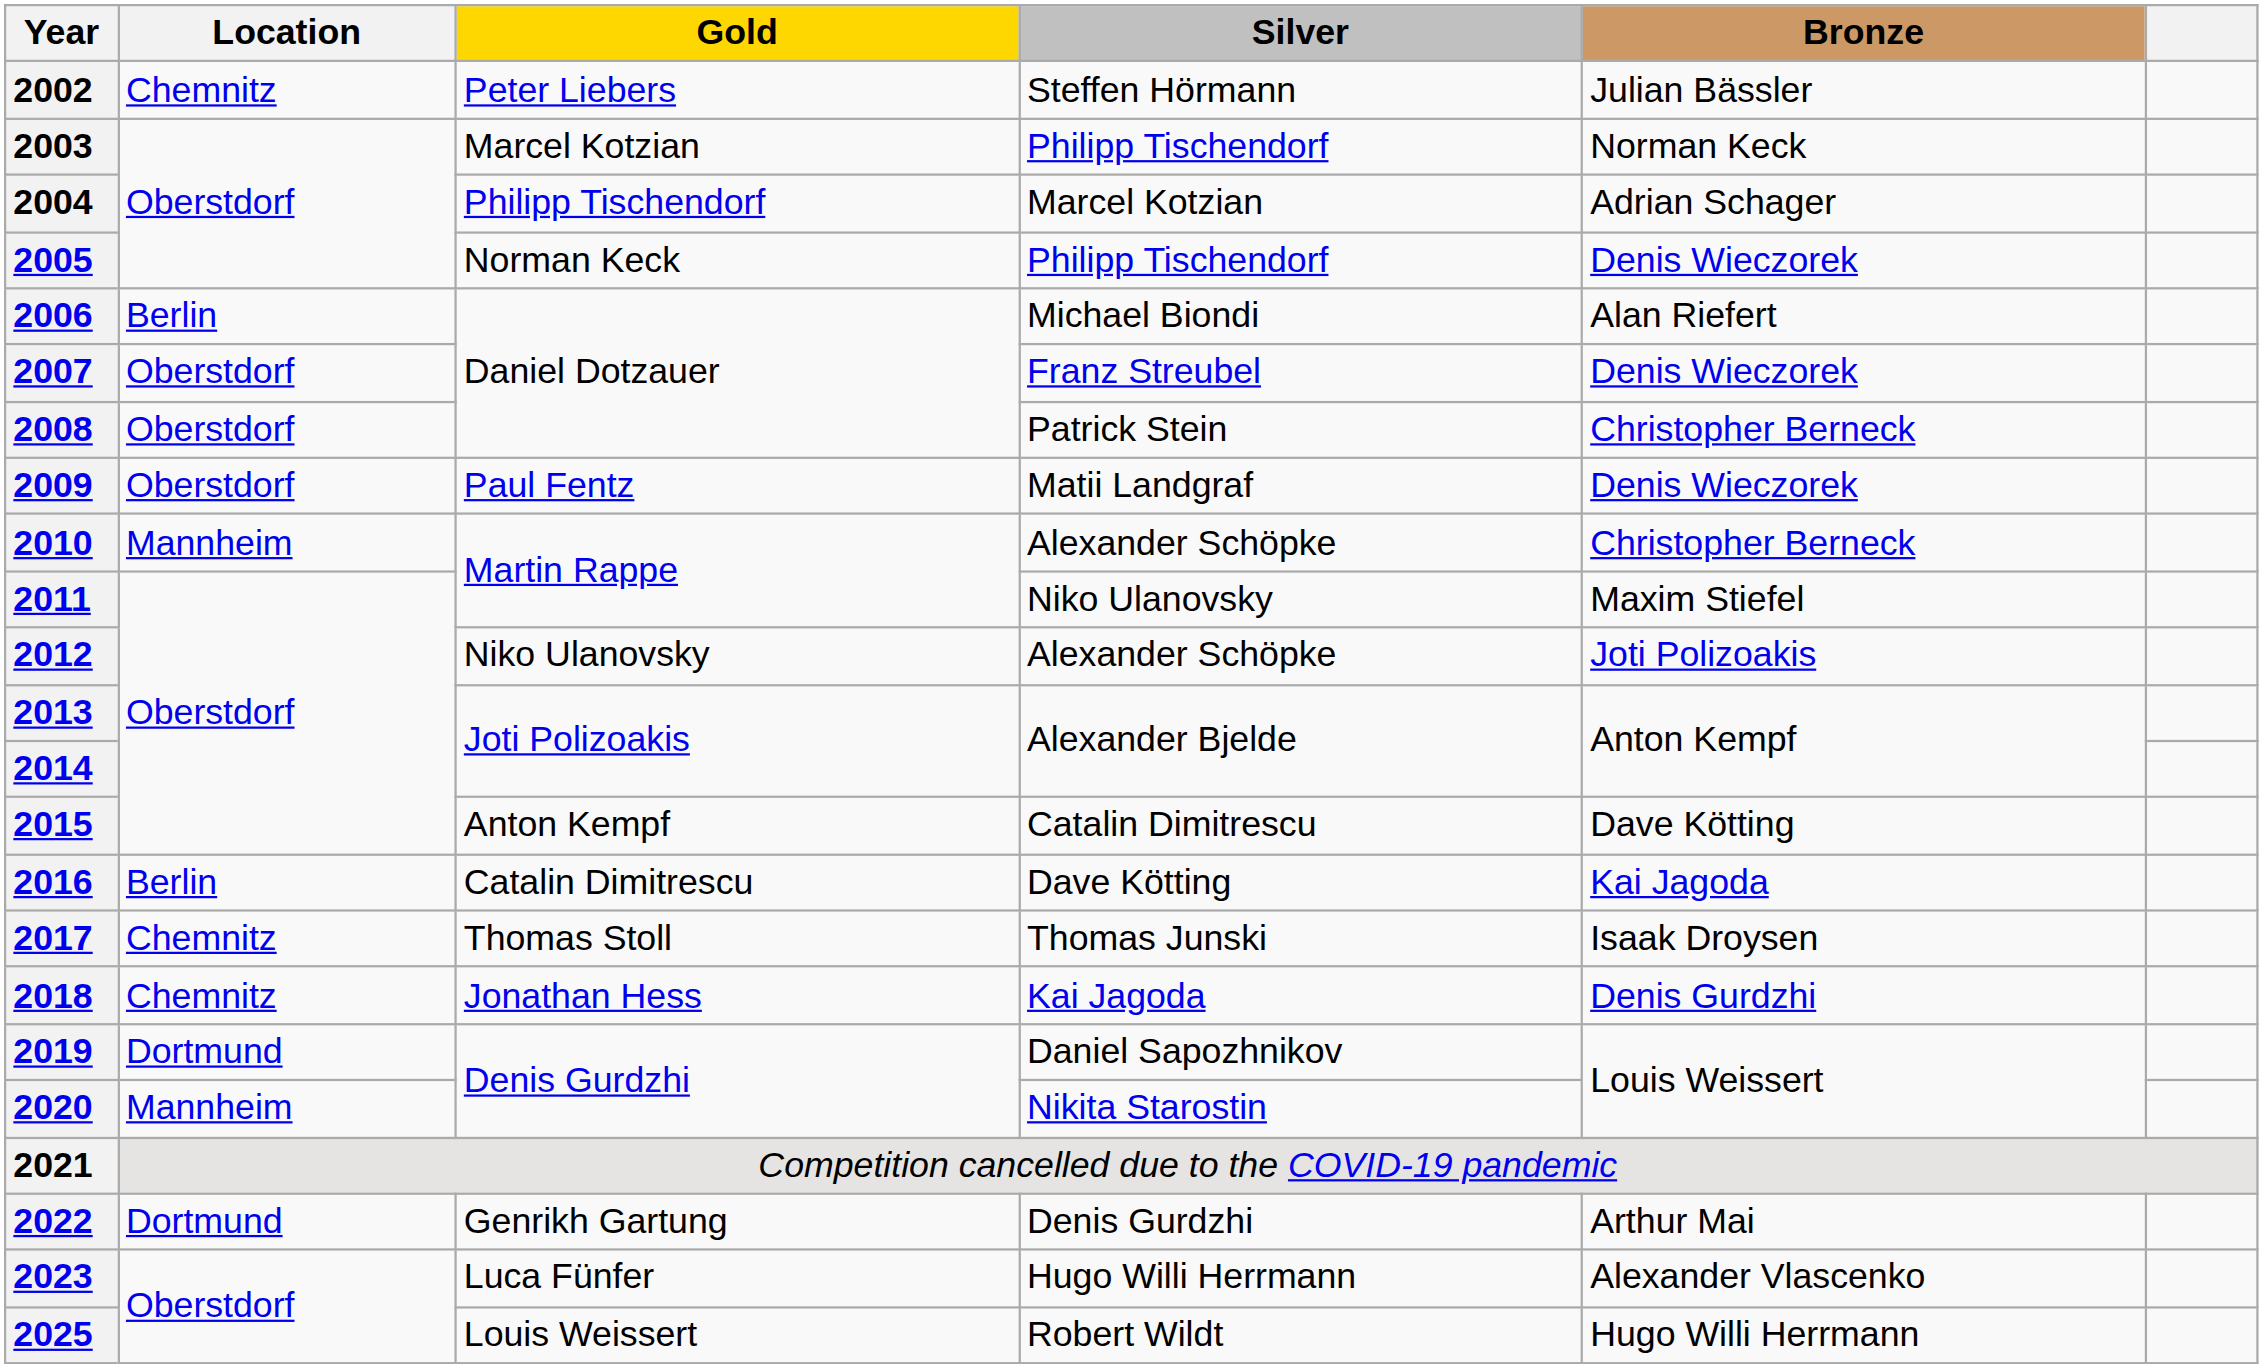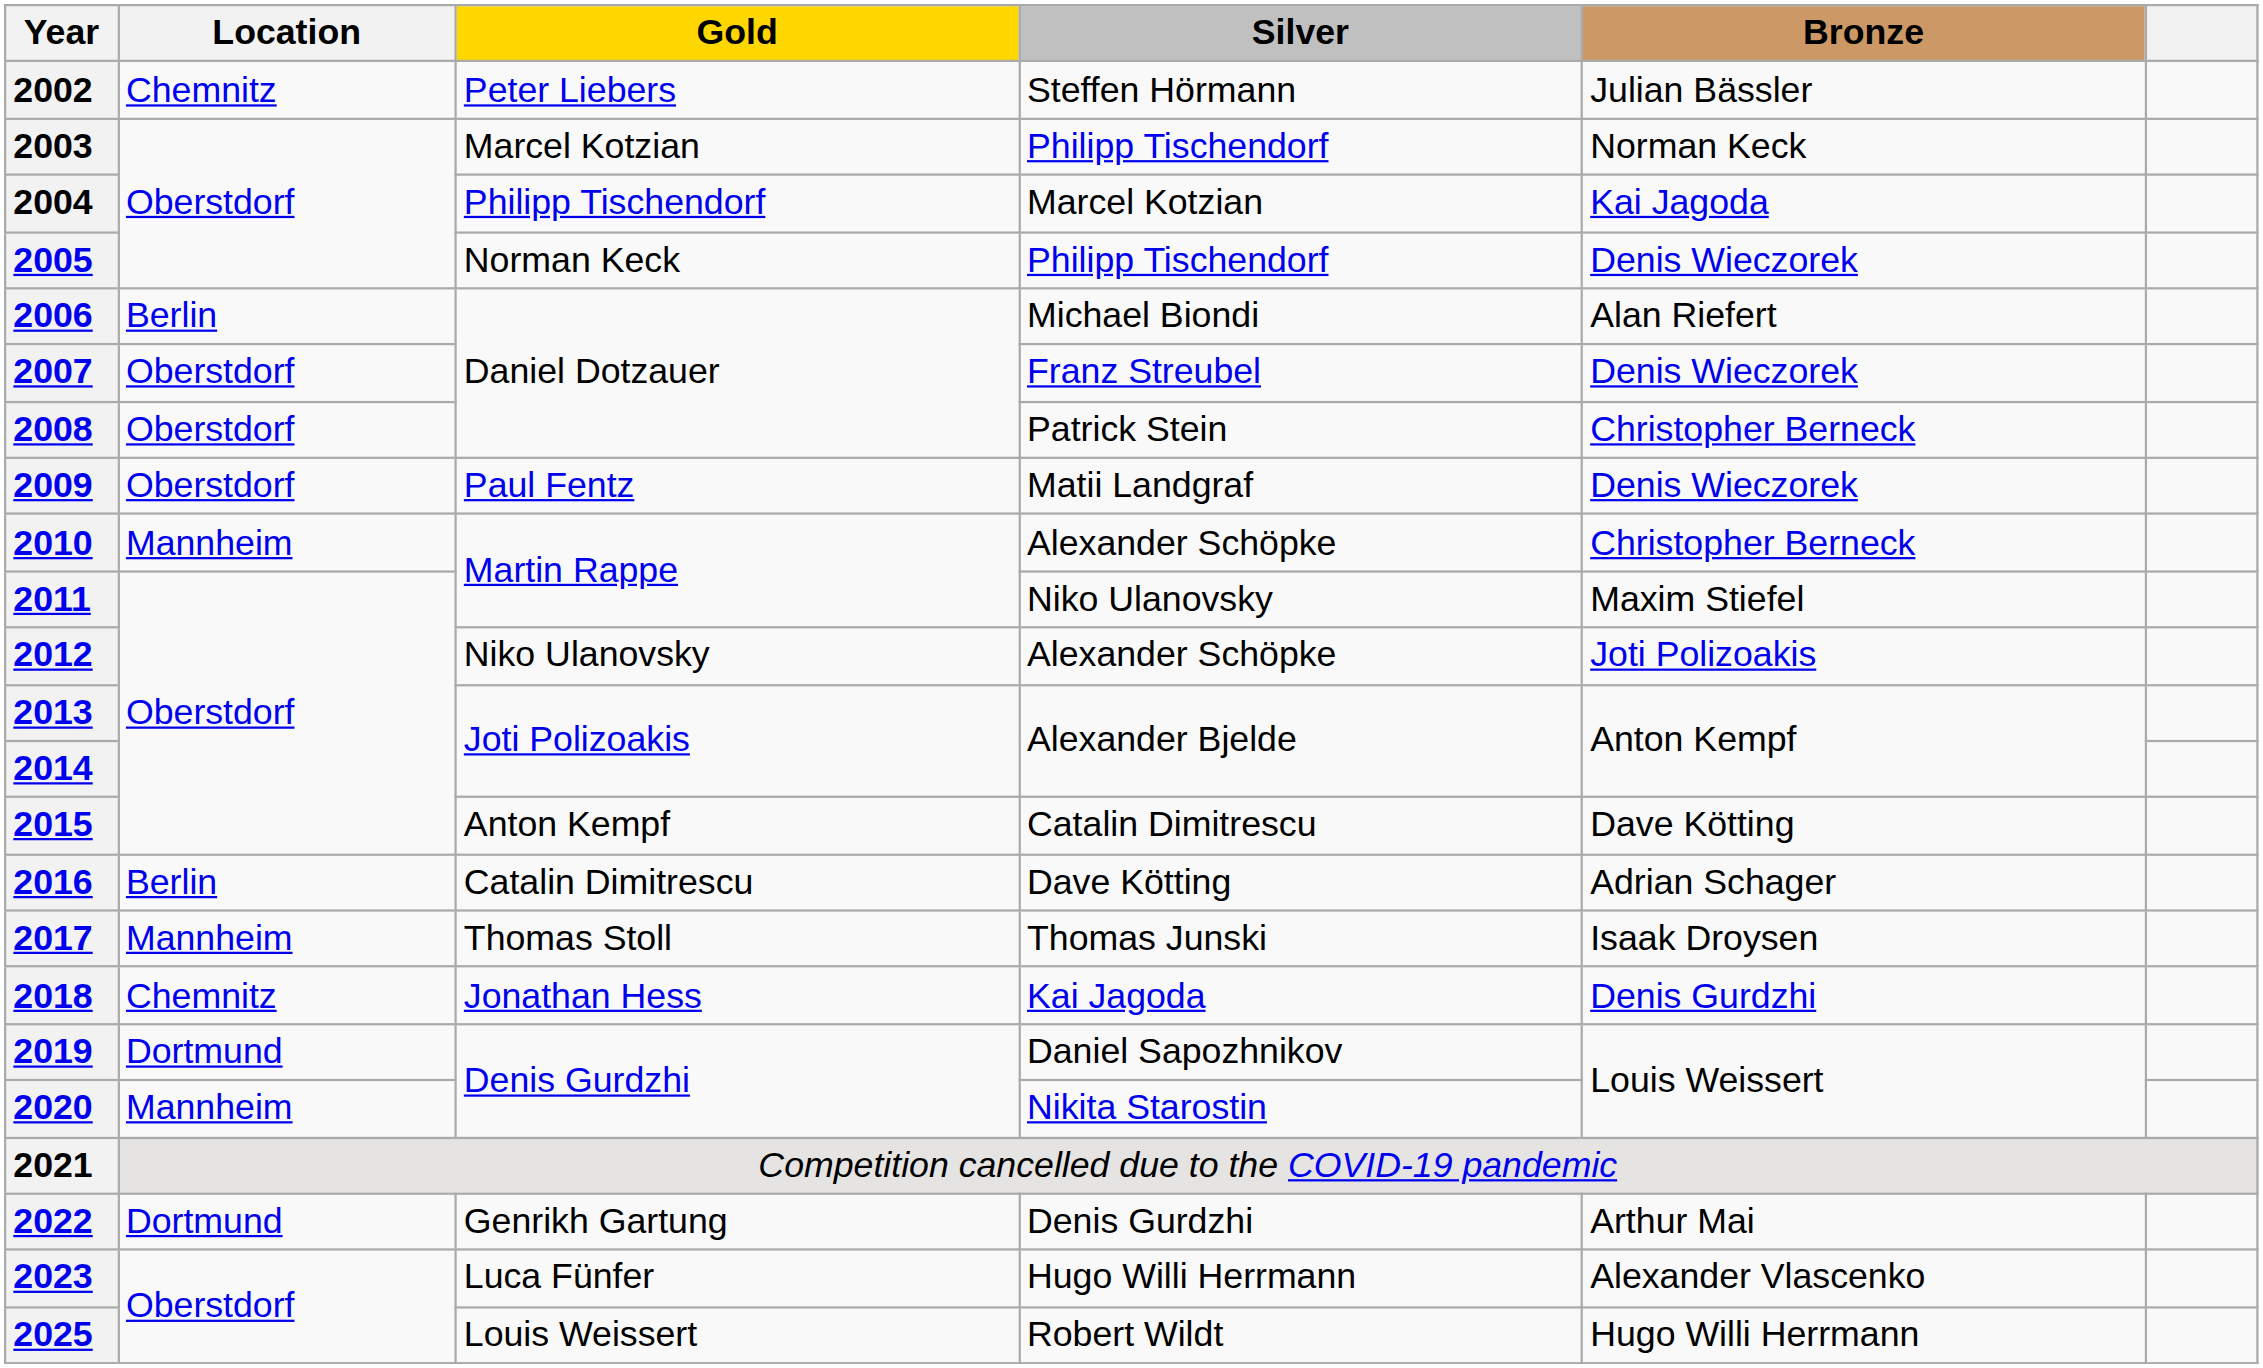 <table class="wikitable unsortable" style="text-align:left; width:80%">
 <tr>
 <th scope="col" style="text-align:center; width:5%">Year</th>
 <th scope="col" style="text-align:center; width:15%">Location</th>
 <td scope="col" style="text-align:center; width:25%; background:gold"><strong>Gold</strong></td>
 <td scope="col" style="text-align:center; width:25%; background:silver"><strong>Silver</strong></td>
 <td scope="col" style="text-align:center; width:25%; background:#c96"><strong>Bronze</strong></td>
 <th scope="col" style="text-align:center; width:5%"></th>
 </tr>
 <tr>
 <th scope="row" style="text-align:left">2002</th>
 <td><a href='#'>Chemnitz</a></td>
 <td><a href='#'>Peter Liebers</a></td>
 <td>Steffen Hörmann</td>
 <td>Julian Bässler</td>
 <td></td>
 </tr>
 <tr>
 <th scope="row" style="text-align:left">2003</th>
 <td rowspan="3"><a href='#'>Oberstdorf</a></td>
 <td>Marcel Kotzian</td>
 <td><a href='#'>Philipp Tischendorf</a></td>
 <td>Norman Keck</td>
 <td></td>
 </tr>
 <tr>
 <th scope="row" style="text-align:left">2004</th>
 <td><a href='#'>Philipp Tischendorf</a></td>
 <td>Marcel Kotzian</td>
-<td>Adrian Schager</td>
+<td><a href='#'>Kai Jagoda</a></td>
 <td></td>
 </tr>
 <tr>
 <th scope="row" style="text-align:left"><a href='#'>2005</a></th>
 <td>Norman Keck</td>
 <td><a href='#'>Philipp Tischendorf</a></td>
 <td><a href='#'>Denis Wieczorek</a></td>
 <td></td>
 </tr>
 <tr>
 <th scope="row" style="text-align:left"><a href='#'>2006</a></th>
 <td><a href='#'>Berlin</a></td>
 <td rowspan="3">Daniel Dotzauer</td>
 <td>Michael Biondi</td>
 <td>Alan Riefert</td>
 <td></td>
 </tr>
 <tr>
 <th scope="row" style="text-align:left"><a href='#'>2007</a></th>
 <td><a href='#'>Oberstdorf</a></td>
 <td><a href='#'>Franz Streubel</a></td>
 <td><a href='#'>Denis Wieczorek</a></td>
 <td></td>
 </tr>
 <tr>
 <th scope="row" style="text-align:left"><a href='#'>2008</a></th>
 <td><a href='#'>Oberstdorf</a></td>
 <td>Patrick Stein</td>
 <td><a href='#'>Christopher Berneck</a></td>
 <td></td>
 </tr>
 <tr>
 <th scope="row" style="text-align:left"><a href='#'>2009</a></th>
 <td><a href='#'>Oberstdorf</a></td>
 <td><a href='#'>Paul Fentz</a></td>
 <td>Matii Landgraf</td>
 <td><a href='#'>Denis Wieczorek</a></td>
 <td></td>
 </tr>
 <tr>
 <th scope="row" style="text-align:left"><a href='#'>2010</a></th>
 <td><a href='#'>Mannheim</a></td>
 <td rowspan="2"><a href='#'>Martin Rappe</a></td>
 <td>Alexander Schöpke</td>
 <td><a href='#'>Christopher Berneck</a></td>
 <td></td>
 </tr>
 <tr>
 <th scope="row" style="text-align:left"><a href='#'>2011</a></th>
 <td rowspan="5"><a href='#'>Oberstdorf</a></td>
 <td>Niko Ulanovsky</td>
 <td>Maxim Stiefel</td>
 <td></td>
 </tr>
 <tr>
 <th scope="row" style="text-align:left"><a href='#'>2012</a></th>
 <td>Niko Ulanovsky</td>
 <td>Alexander Schöpke</td>
 <td><a href='#'>Joti Polizoakis</a></td>
 <td></td>
 </tr>
 <tr>
 <th scope="row" style="text-align:left"><a href='#'>2013</a></th>
 <td rowspan="2"><a href='#'>Joti Polizoakis</a></td>
 <td rowspan="2">Alexander Bjelde</td>
 <td rowspan="2">Anton Kempf</td>
 <td></td>
 </tr>
 <tr>
 <th scope="row" style="text-align:left"><a href='#'>2014</a></th>
 <td></td>
 </tr>
 <tr>
 <th scope="row" style="text-align:left"><a href='#'>2015</a></th>
 <td>Anton Kempf</td>
 <td>Catalin Dimitrescu</td>
 <td>Dave Kötting</td>
 <td></td>
 </tr>
 <tr>
 <th scope="row" style="text-align:left"><a href='#'>2016</a></th>
 <td><a href='#'>Berlin</a></td>
 <td>Catalin Dimitrescu</td>
 <td>Dave Kötting</td>
-<td><a href='#'>Kai Jagoda</a></td>
+<td>Adrian Schager</td>
 <td></td>
 </tr>
 <tr>
 <th scope="row" style="text-align:left"><a href='#'>2017</a></th>
-<td><a href='#'>Chemnitz</a></td>
+<td><a href='#'>Mannheim</a></td>
 <td>Thomas Stoll</td>
 <td>Thomas Junski</td>
 <td>Isaak Droysen</td>
 <td></td>
 </tr>
 <tr>
 <th scope="row" style="text-align:left"><a href='#'>2018</a></th>
 <td><a href='#'>Chemnitz</a></td>
 <td><a href='#'>Jonathan Hess</a></td>
 <td><a href='#'>Kai Jagoda</a></td>
 <td><a href='#'>Denis Gurdzhi</a></td>
 <td></td>
 </tr>
 <tr>
 <th scope="row" style="text-align:left"><a href='#'>2019</a></th>
 <td><a href='#'>Dortmund</a></td>
 <td rowspan="2"><a href='#'>Denis Gurdzhi</a></td>
 <td>Daniel Sapozhnikov</td>
 <td rowspan="2">Louis Weissert</td>
 <td></td>
 </tr>
 <tr>
 <th scope="row" style="text-align:left"><a href='#'>2020</a></th>
 <td><a href='#'>Mannheim</a></td>
 <td><a href='#'>Nikita Starostin</a></td>
 <td></td>
 </tr>
 <tr>
 <th scope="row" style="text-align:left">2021</th>
 <td colspan="5" bgcolor="e5e4e2" align="center"><em>Competition cancelled due to the <a href='#'>COVID-19 pandemic</a></em></td>
 </tr>
 <tr>
 <th scope="row" style="text-align:left"><a href='#'>2022</a></th>
 <td><a href='#'>Dortmund</a></td>
 <td>Genrikh Gartung</td>
 <td>Denis Gurdzhi</td>
 <td>Arthur Mai</td>
 <td></td>
 </tr>
 <tr>
 <th scope="row" style="text-align:left"><a href='#'>2023</a></th>
 <td rowspan="2"><a href='#'>Oberstdorf</a></td>
 <td>Luca Fünfer</td>
 <td>Hugo Willi Herrmann</td>
 <td>Alexander Vlascenko</td>
 <td></td>
 </tr>
 <tr>
 <th scope="row" style="text-align:left"><a href='#'>2025</a></th>
 <td>Louis Weissert</td>
 <td>Robert Wildt</td>
 <td>Hugo Willi Herrmann</td>
 <td></td>
 </tr>
 </table>
